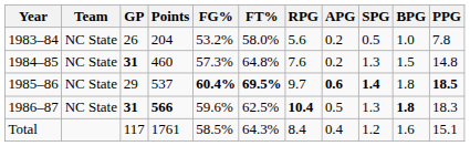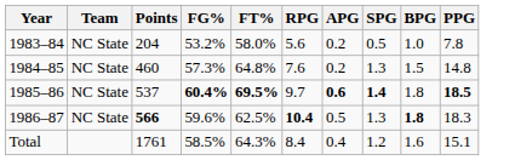 <table class="wikitable">
 <tr>
 <th>Year</th>
 <th>Team</th>
-<th>GP</th>
 <th>Points</th>
 <th>FG%</th>
 <th>FT%</th>
 <th>RPG</th>
 <th>APG</th>
 <th>SPG</th>
 <th>BPG</th>
 <th>PPG</th>
 </tr>
 <tr>
 <td>1983–84</td>
 <td>NC State</td>
-<td>26</td>
 <td>204</td>
 <td>53.2%</td>
 <td>58.0%</td>
 <td>5.6</td>
 <td>0.2</td>
 <td>0.5</td>
 <td>1.0</td>
 <td>7.8</td>
 </tr>
 <tr>
 <td>1984–85</td>
 <td>NC State</td>
-<td><strong>31</strong></td>
 <td>460</td>
 <td>57.3%</td>
 <td>64.8%</td>
 <td>7.6</td>
 <td>0.2</td>
 <td>1.3</td>
 <td>1.5</td>
 <td>14.8</td>
 </tr>
 <tr>
 <td>1985–86</td>
 <td>NC State</td>
-<td>29</td>
 <td>537</td>
 <td><strong>60.4%</strong></td>
 <td><strong>69.5%</strong></td>
 <td>9.7</td>
 <td><strong>0.6</strong></td>
 <td><strong>1.4</strong></td>
 <td>1.8</td>
 <td><strong>18.5</strong></td>
 </tr>
 <tr>
 <td>1986–87</td>
 <td>NC State</td>
-<td><strong>31</strong></td>
 <td><strong>566</strong></td>
 <td>59.6%</td>
 <td>62.5%</td>
 <td><strong>10.4</strong></td>
 <td>0.5</td>
 <td>1.3</td>
 <td><strong>1.8</strong></td>
 <td>18.3</td>
 </tr>
 <tr>
 <td>Total</td>
 <td></td>
-<td>117</td>
 <td>1761</td>
 <td>58.5%</td>
 <td>64.3%</td>
 <td>8.4</td>
 <td>0.4</td>
 <td>1.2</td>
 <td>1.6</td>
 <td>15.1</td>
 </tr>
 </table>
